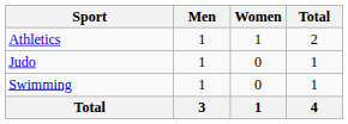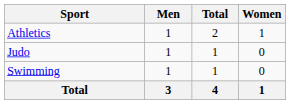 <table class="wikitable sortable" style="text-align:center;">
 <tr>
 <th width=180>Sport</th>
 <th width=55>Men</th>
+<th width=55>Total</th>
 <th width=55>Women</th>
-<th width=55>Total</th>
 </tr>
 <tr>
 <td align=left><a href='#'>Athletics</a></td>
 <td>1</td>
+<td>2</td>
 <td>1</td>
-<td>2</td>
 </tr>
 <tr>
 <td align=left><a href='#'>Judo</a></td>
 <td>1</td>
+<td>1</td>
 <td>0</td>
-<td>1</td>
 </tr>
 <tr>
 <td align=left><a href='#'>Swimming</a></td>
 <td>1</td>
+<td>1</td>
 <td>0</td>
-<td>1</td>
 </tr>
 <tr>
 <th>Total</th>
 <th>3</th>
+<th>4</th>
 <th>1</th>
-<th>4</th>
 </tr>
 </table>
